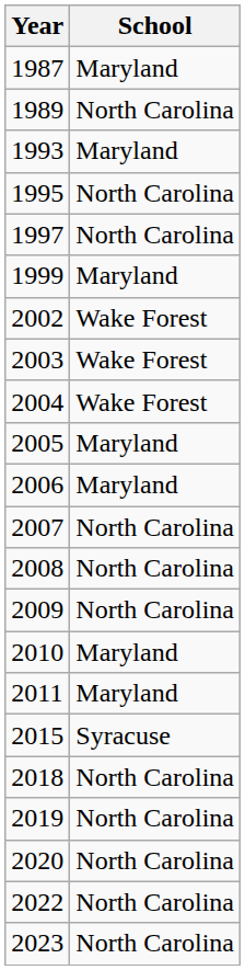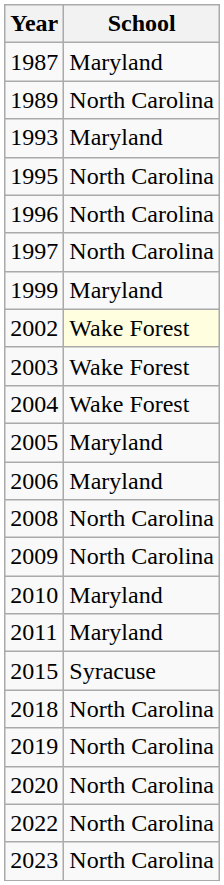 <table class="wikitable">
 <tr>
 <th>Year</th>
 <th>School</th>
 </tr>
 <tr>
 <td>1987</td>
 <td>Maryland</td>
 </tr>
 <tr>
 <td>1989</td>
 <td>North Carolina</td>
 </tr>
 <tr>
 <td>1993</td>
 <td>Maryland</td>
 </tr>
 <tr>
 <td>1995</td>
 <td>North Carolina</td>
 </tr>
 <tr>
+<td>1996</td>
+<td>North Carolina</td>
+</tr>
+<tr>
 <td>1997</td>
 <td>North Carolina</td>
 </tr>
 <tr>
 <td>1999</td>
 <td>Maryland</td>
 </tr>
 <tr>
 <td>2002</td>
-<td>Wake Forest</td>
+<td style="background: lightyellow;">Wake Forest</td>
 </tr>
 <tr>
 <td>2003</td>
 <td>Wake Forest</td>
 </tr>
 <tr>
 <td>2004</td>
 <td>Wake Forest</td>
 </tr>
 <tr>
 <td>2005</td>
 <td>Maryland</td>
 </tr>
 <tr>
 <td>2006</td>
 <td>Maryland</td>
-</tr>
-<tr>
-<td>2007</td>
-<td>North Carolina</td>
 </tr>
 <tr>
 <td>2008</td>
 <td>North Carolina</td>
 </tr>
 <tr>
 <td>2009</td>
 <td>North Carolina</td>
 </tr>
 <tr>
 <td>2010</td>
 <td>Maryland</td>
 </tr>
 <tr>
 <td>2011</td>
 <td>Maryland</td>
 </tr>
 <tr>
 <td>2015</td>
 <td>Syracuse</td>
 </tr>
 <tr>
 <td>2018</td>
 <td>North Carolina</td>
 </tr>
 <tr>
 <td>2019</td>
 <td>North Carolina</td>
 </tr>
 <tr>
 <td>2020</td>
 <td>North Carolina</td>
 </tr>
 <tr>
 <td>2022</td>
 <td>North Carolina</td>
 </tr>
 <tr>
 <td>2023</td>
 <td>North Carolina</td>
 </tr>
 </table>
